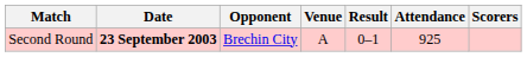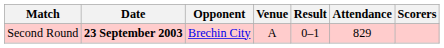 <table class="wikitable" style="font-size:100%; text-align:center">
 <tr>
 <th>Match</th>
 <th>Date</th>
 <th>Opponent</th>
 <th>Venue</th>
 <th>Result</th>
 <th>Attendance</th>
 <th>Scorers</th>
 </tr>
 <tr style="background: #FFCCCC;">
 <td>Second Round</td>
 <td><strong>23 September 2003</strong></td>
 <td><a href='#'>Brechin City</a></td>
 <td>A</td>
 <td>0–1</td>
-<td>925</td>
+<td>829</td>
 <td></td>
 </tr>
 </table>
